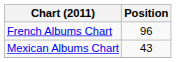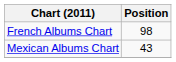 <table class="wikitable sortable">
 <tr>
 <th>Chart (2011)</th>
 <th>Position</th>
 </tr>
 <tr>
 <td><a href='#'>French Albums Chart</a></td>
-<td style="text-align: center;">96</td>
+<td style="text-align: center;">98</td>
 </tr>
 <tr>
 <td><a href='#'>Mexican Albums Chart</a></td>
 <td style="text-align:center;">43</td>
 </tr>
 <tr>
 </tr>
 </table>
